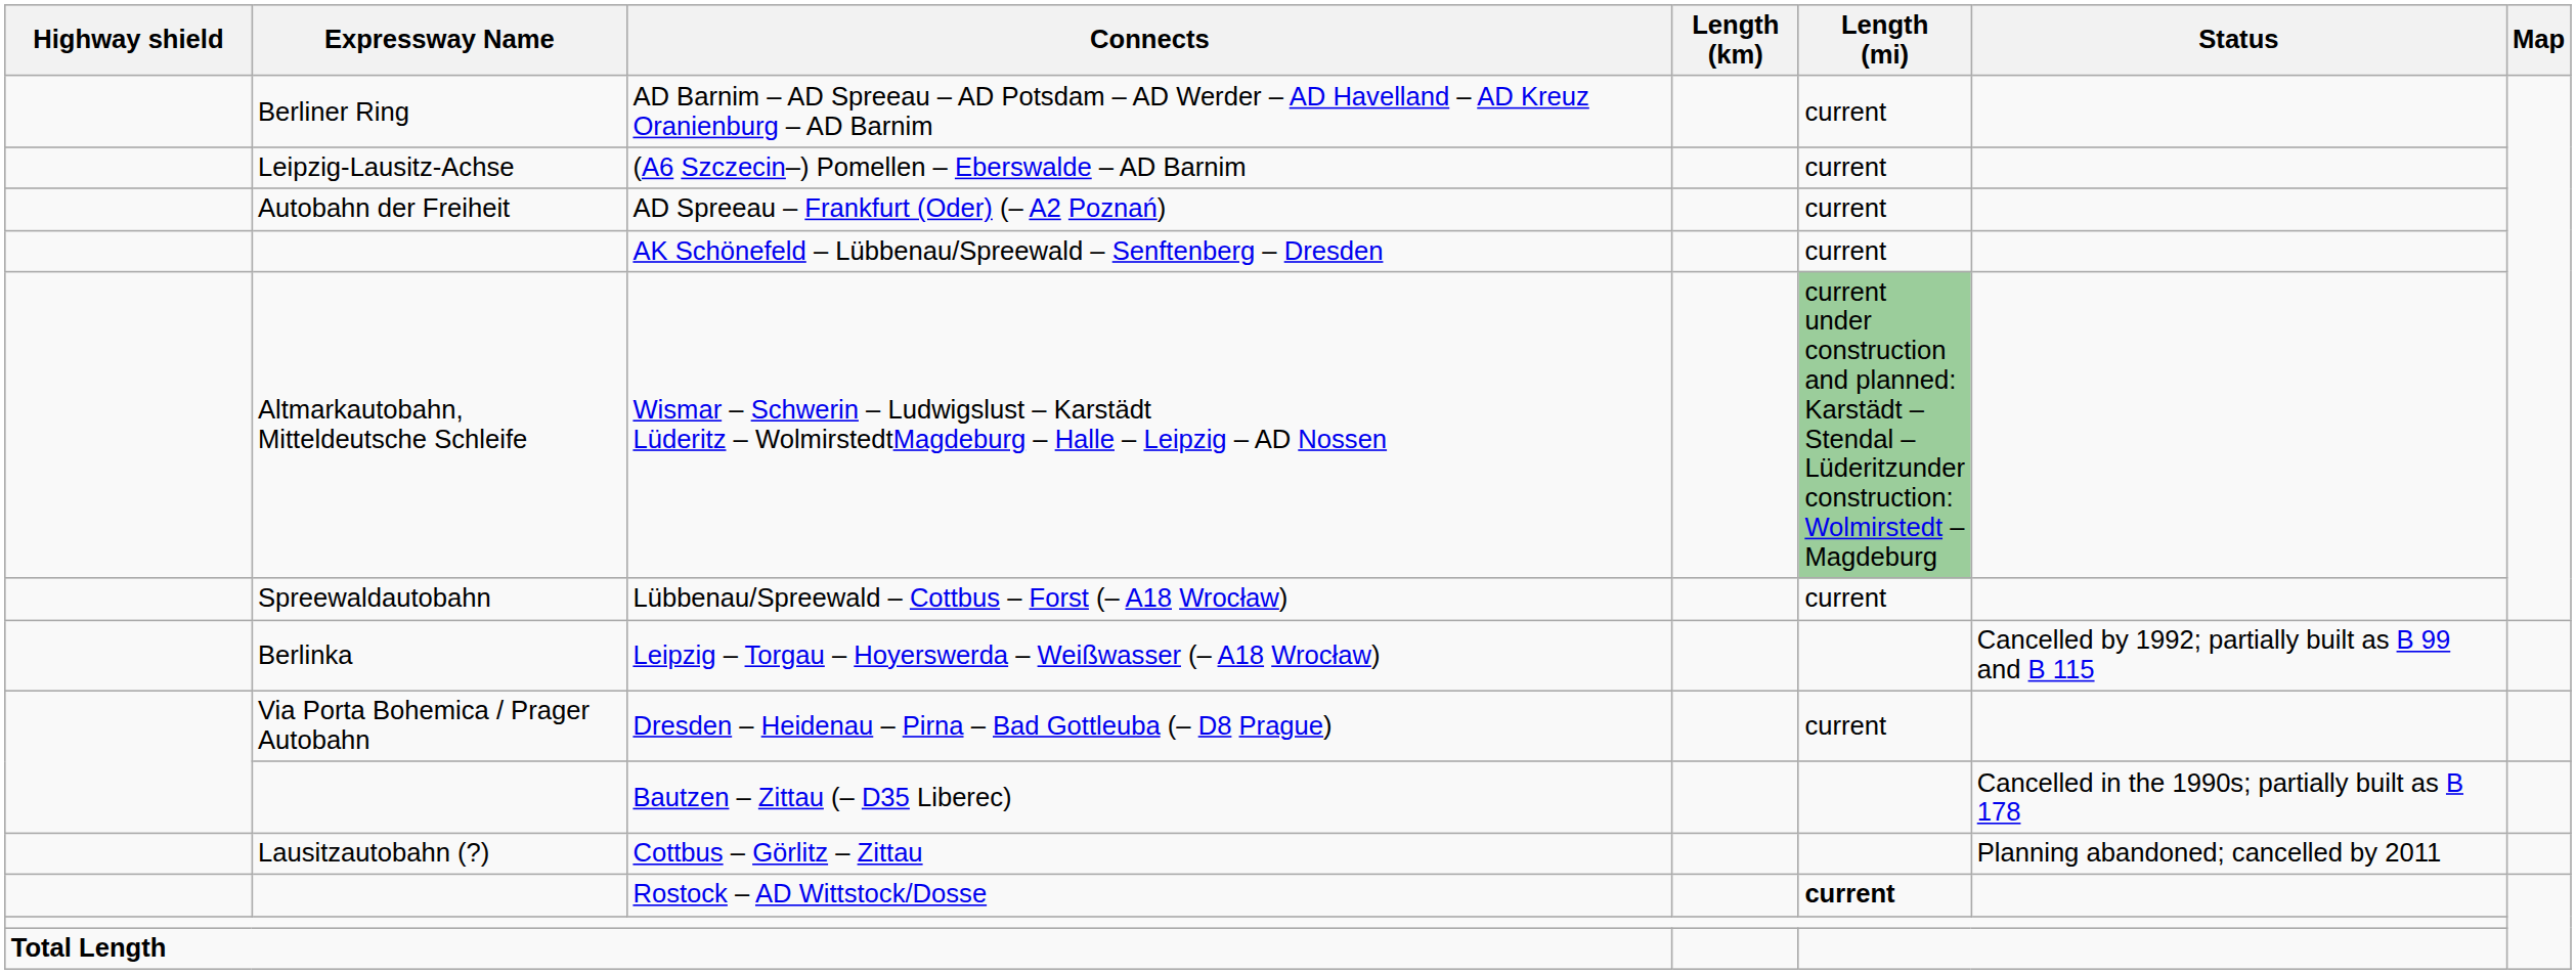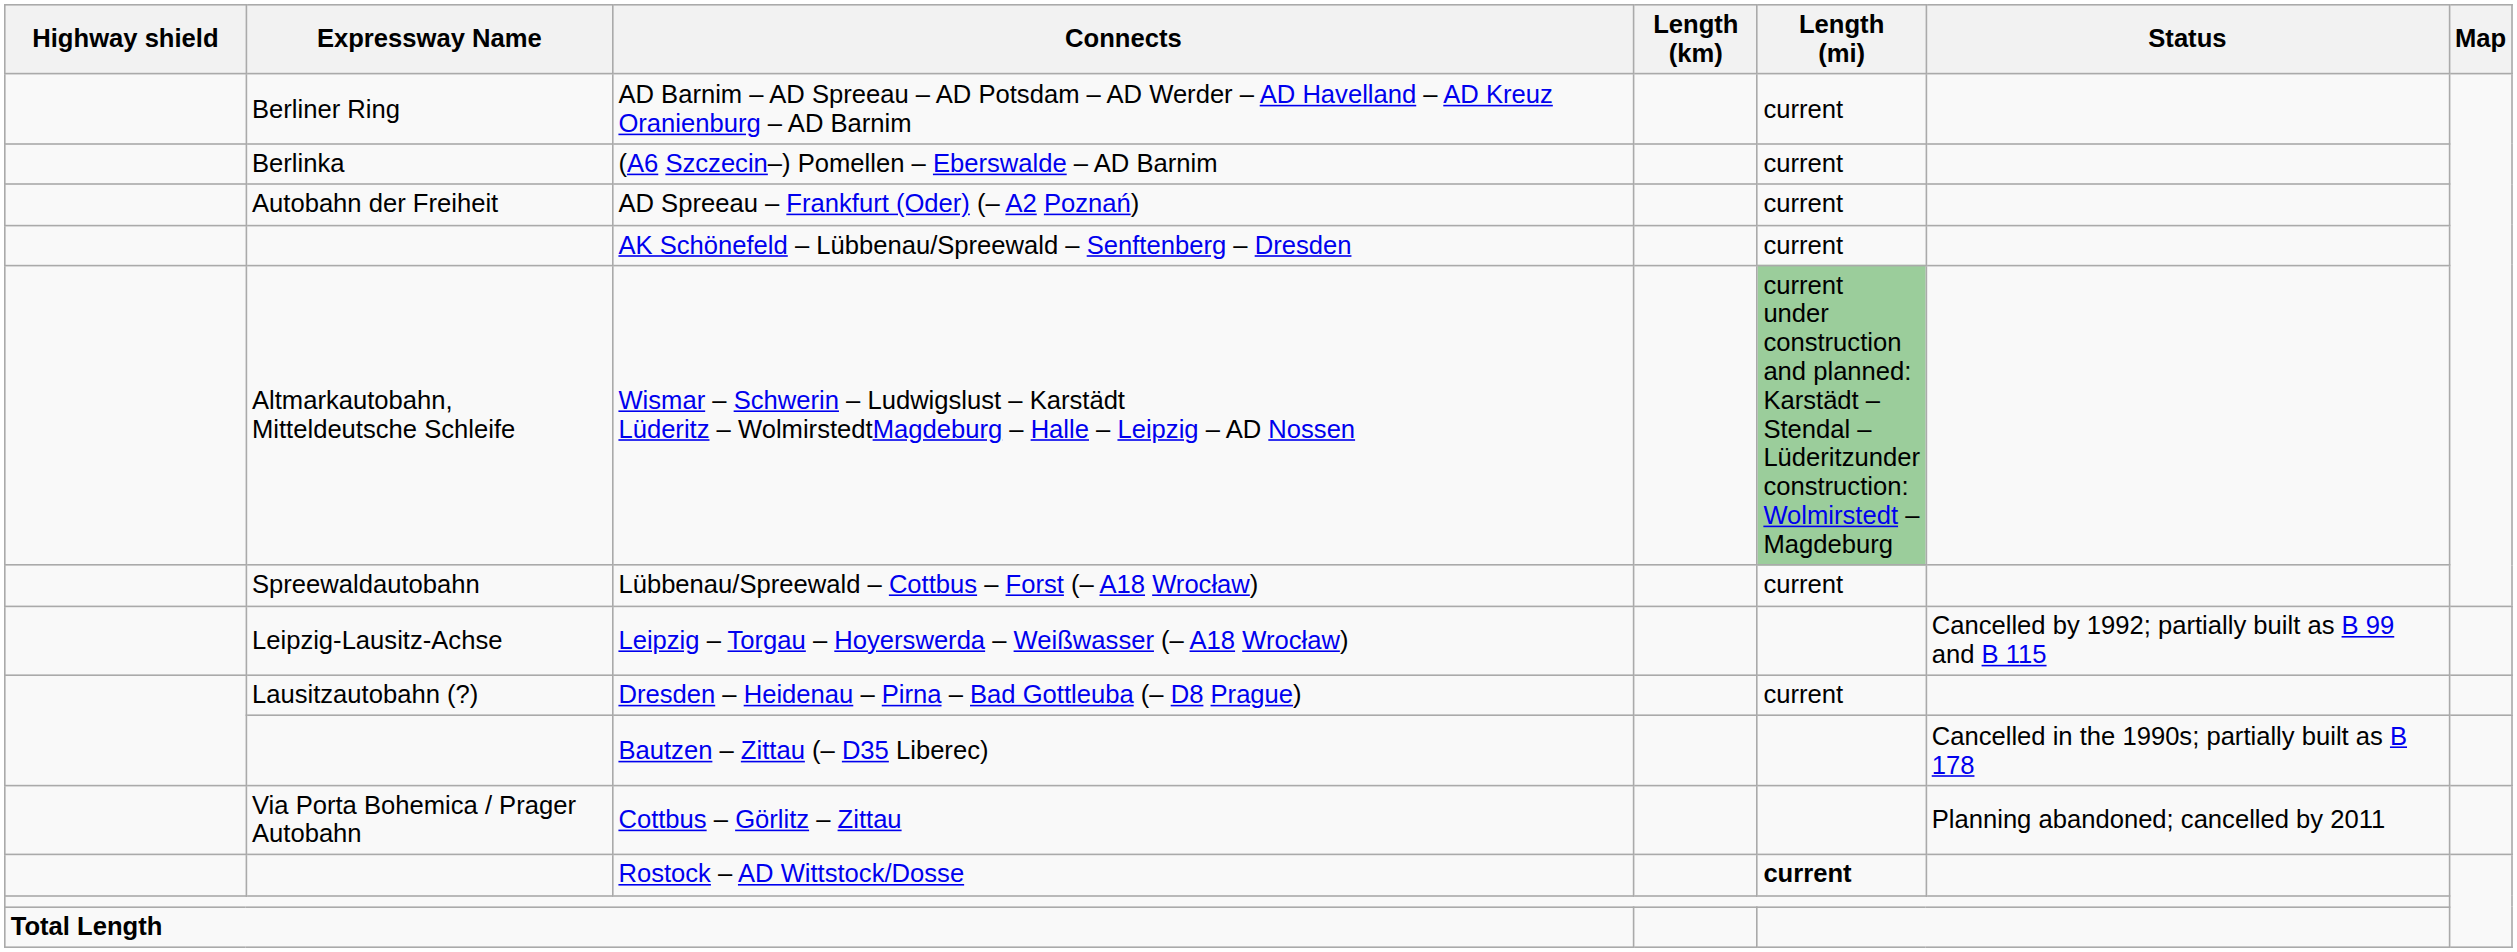 <table class="wikitable">
 <tr>
 <th style="width:10%;">Highway shield</th>
 <th style="width:15%;">Expressway Name</th>
 <th style="width:43%;">Connects</th>
 <th style="width:5%;">Length<br>(km)</th>
 <th style="width:5%;">Length<br>(mi)</th>
 <th style="width:25%;">Status</th>
 <th style="width:100px;">Map</th>
 </tr>
 <tr>
 <td></td>
 <td>Berliner Ring</td>
 <td>AD Barnim – AD Spreeau – AD Potsdam – AD Werder – <a href='#'>AD Havelland</a> – <a href='#'>AD Kreuz Oranienburg</a> – AD Barnim</td>
 <td></td>
 <td>current</td>
 <td></td>
 </tr>
 <tr>
 <td></td>
-<td>Leipzig-Lausitz-Achse</td>
+<td>Berlinka</td>
 <td>(<a href='#'>A6</a> <a href='#'>Szczecin</a>–) Pomellen – <a href='#'>Eberswalde</a> – AD Barnim</td>
 <td></td>
 <td>current</td>
 <td></td>
 </tr>
 <tr>
 <td></td>
 <td>Autobahn der Freiheit</td>
 <td>AD Spreeau – <a href='#'>Frankfurt (Oder)</a> (–  <a href='#'>A2</a> <a href='#'>Poznań</a>)</td>
 <td></td>
 <td>current</td>
 <td></td>
 </tr>
 <tr>
 <td></td>
 <td></td>
 <td><a href='#'>AK Schönefeld</a> – Lübbenau/Spreewald – <a href='#'>Senftenberg</a> – <a href='#'>Dresden</a></td>
 <td></td>
 <td>current</td>
 <td></td>
 </tr>
 <tr>
 <td></td>
 <td>Altmarkautobahn, Mitteldeutsche Schleife</td>
 <td><a href='#'>Wismar</a> – <a href='#'>Schwerin</a> – Ludwigslust – Karstädt<br><a href='#'>Lüderitz</a> – Wolmirstedt<a href='#'>Magdeburg</a> – <a href='#'>Halle</a> – <a href='#'>Leipzig</a> – AD <a href='#'>Nossen</a></td>
 <td></td>
 <td style="background-color:#9BCD9B">current<br>under construction and planned: Karstädt – Stendal – Lüderitzunder construction: <a href='#'>Wolmirstedt</a> – Magdeburg</td>
 <td></td>
 </tr>
 <tr>
 <td></td>
 <td>Spreewaldautobahn</td>
 <td>Lübbenau/Spreewald – <a href='#'>Cottbus</a> – <a href='#'>Forst</a> (– <a href='#'>A18</a> <a href='#'>Wrocław</a>)</td>
 <td></td>
 <td>current</td>
 <td></td>
 </tr>
 <tr>
 <td></td>
-<td>Berlinka</td>
+<td>Leipzig-Lausitz-Achse</td>
 <td><a href='#'>Leipzig</a> – <a href='#'>Torgau</a> – <a href='#'>Hoyerswerda</a> – <a href='#'>Weißwasser</a> (– <a href='#'>A18</a> <a href='#'>Wrocław</a>)</td>
 <td></td>
 <td></td>
 <td>Cancelled by 1992; partially built as <a href='#'>B 99</a> and <a href='#'>B 115</a></td>
 <td></td>
 </tr>
 <tr>
 <td rowspan="2"></td>
-<td>Via Porta Bohemica / Prager Autobahn</td>
+<td>Lausitzautobahn (?)</td>
 <td><a href='#'>Dresden</a> – <a href='#'>Heidenau</a> – <a href='#'>Pirna</a> – <a href='#'>Bad Gottleuba</a> (– <a href='#'>D8</a> <a href='#'>Prague</a>)</td>
 <td></td>
 <td>current</td>
 <td></td>
 </tr>
 <tr>
 <td></td>
 <td><a href='#'>Bautzen</a> – <a href='#'>Zittau</a> (– <a href='#'>D35</a> Liberec)</td>
 <td></td>
 <td></td>
 <td>Cancelled in the 1990s; partially built as <a href='#'>B 178</a></td>
 <td></td>
 </tr>
 <tr>
 <td></td>
-<td>Lausitzautobahn (?)</td>
+<td>Via Porta Bohemica / Prager Autobahn</td>
 <td><a href='#'>Cottbus</a> – <a href='#'>Görlitz</a> – <a href='#'>Zittau</a></td>
 <td></td>
 <td></td>
 <td>Planning abandoned; cancelled by 2011</td>
 <td></td>
 </tr>
 <tr>
 <td></td>
 <td></td>
 <td><a href='#'>Rostock</a> – <a href='#'>AD Wittstock/Dosse</a></td>
 <td></td>
 <td><strong>current</strong></td>
 <td></td>
 </tr>
 <tr>
 <td colspan="6"></td>
 </tr>
 <tr style="font-weight:bold;">
 <td colspan="3">Total Length</td>
 <td></td>
 <td colspan="2"></td>
 </tr>
 </table>
